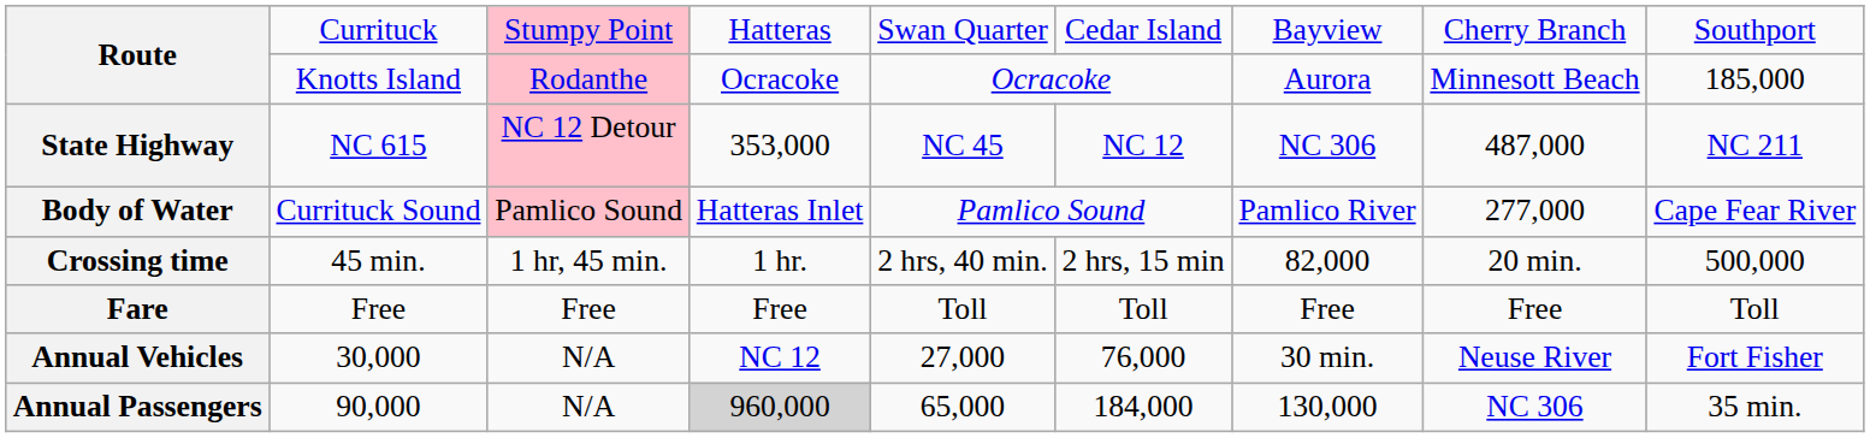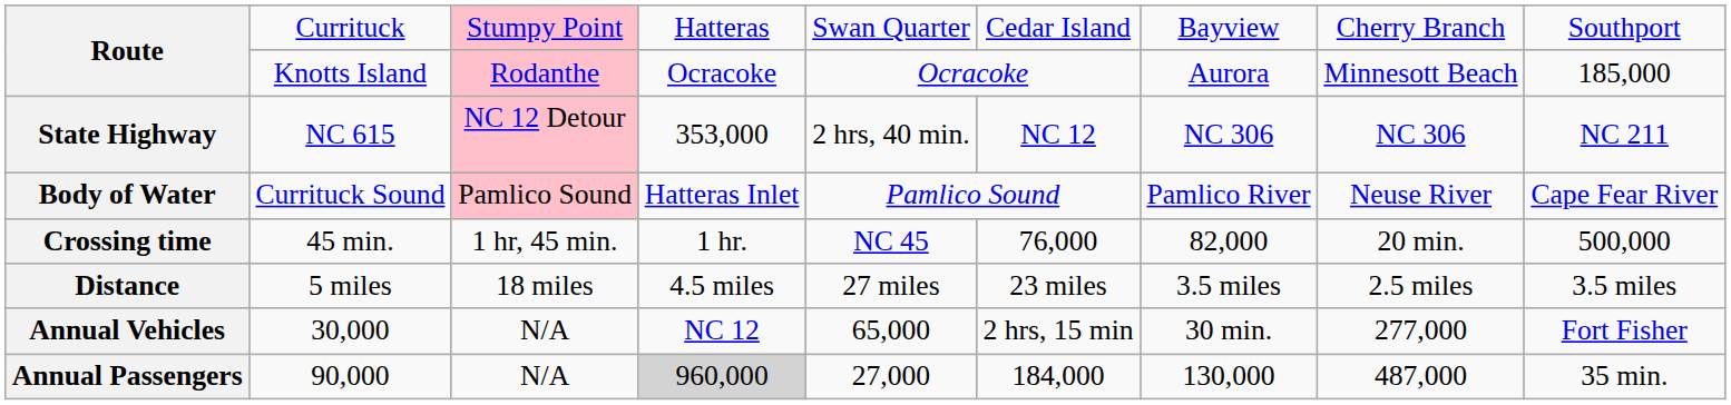 <table class="wikitable" style="text-align: center;">
 <tr>
 <th rowspan=2>Route</th>
 <td><a href='#'>Currituck</a></td>
 <td bgcolor=pink><a href='#'>Stumpy Point</a></td>
 <td><a href='#'>Hatteras</a></td>
 <td><a href='#'>Swan Quarter</a></td>
 <td><a href='#'>Cedar Island</a></td>
 <td><a href='#'>Bayview</a></td>
 <td><a href='#'>Cherry Branch</a></td>
 <td><a href='#'>Southport</a></td>
 </tr>
 <tr>
 <td><a href='#'>Knotts Island</a></td>
 <td bgcolor=pink><a href='#'>Rodanthe</a></td>
 <td><a href='#'>Ocracoke</a></td>
 <td colspan=2><em><a href='#'>Ocracoke</a></em></td>
 <td><a href='#'>Aurora</a></td>
 <td><a href='#'>Minnesott Beach</a></td>
 <td>185,000</td>
 </tr>
 <tr>
 <th>State Highway</th>
 <td><a href='#'>NC 615</a><br></td>
 <td bgcolor=pink><a href='#'>NC 12</a> Detour<br><br></td>
 <td>353,000</td>
-<td><a href='#'>NC 45</a><br></td>
+<td>2 hrs, 40 min.</td>
 <td><a href='#'>NC 12</a><br></td>
 <td><a href='#'>NC 306</a><br></td>
-<td>487,000</td>
+<td><a href='#'>NC 306</a><br></td>
 <td><a href='#'>NC 211</a><br></td>
 </tr>
 <tr>
 <th>Body of Water</th>
 <td><a href='#'>Currituck Sound</a></td>
 <td bgcolor=pink>Pamlico Sound</td>
 <td><a href='#'>Hatteras Inlet</a></td>
 <td colspan=2><em><a href='#'>Pamlico Sound</a></em></td>
 <td><a href='#'>Pamlico River</a></td>
-<td>277,000</td>
+<td><a href='#'>Neuse River</a></td>
 <td><a href='#'>Cape Fear River</a></td>
 </tr>
 <tr>
 <th>Crossing time</th>
 <td>45 min.</td>
 <td>1 hr, 45 min.</td>
 <td>1 hr.</td>
-<td>2 hrs, 40 min.</td>
-<td>2 hrs, 15 min</td>
+<td><a href='#'>NC 45</a><br></td>
+<td>76,000</td>
 <td>82,000</td>
 <td>20 min.</td>
 <td>500,000</td>
 </tr>
 <tr>
-<th>Fare</th>
-<td>Free</td>
-<td>Free</td>
-<td>Free</td>
-<td>Toll</td>
-<td>Toll</td>
-<td>Free</td>
-<td>Free</td>
-<td>Toll</td>
+<th>Distance</th>
+<td>5 miles</td>
+<td>18 miles</td>
+<td>4.5 miles</td>
+<td>27 miles</td>
+<td>23 miles</td>
+<td>3.5 miles</td>
+<td>2.5 miles</td>
+<td>3.5 miles</td>
 </tr>
 <tr>
 <th>Annual Vehicles</th>
 <td>30,000</td>
 <td>N/A</td>
 <td><a href='#'>NC 12</a><br></td>
-<td>27,000</td>
-<td>76,000</td>
+<td>65,000</td>
+<td>2 hrs, 15 min</td>
 <td>30 min.</td>
-<td><a href='#'>Neuse River</a></td>
+<td>277,000</td>
 <td><a href='#'>Fort Fisher</a></td>
 </tr>
 <tr>
 <th>Annual Passengers</th>
 <td>90,000</td>
 <td>N/A</td>
 <td style="background: lightgrey;">960,000</td>
-<td>65,000</td>
+<td>27,000</td>
 <td>184,000</td>
 <td>130,000</td>
-<td><a href='#'>NC 306</a><br></td>
+<td>487,000</td>
 <td>35 min.</td>
 </tr>
 </table>
